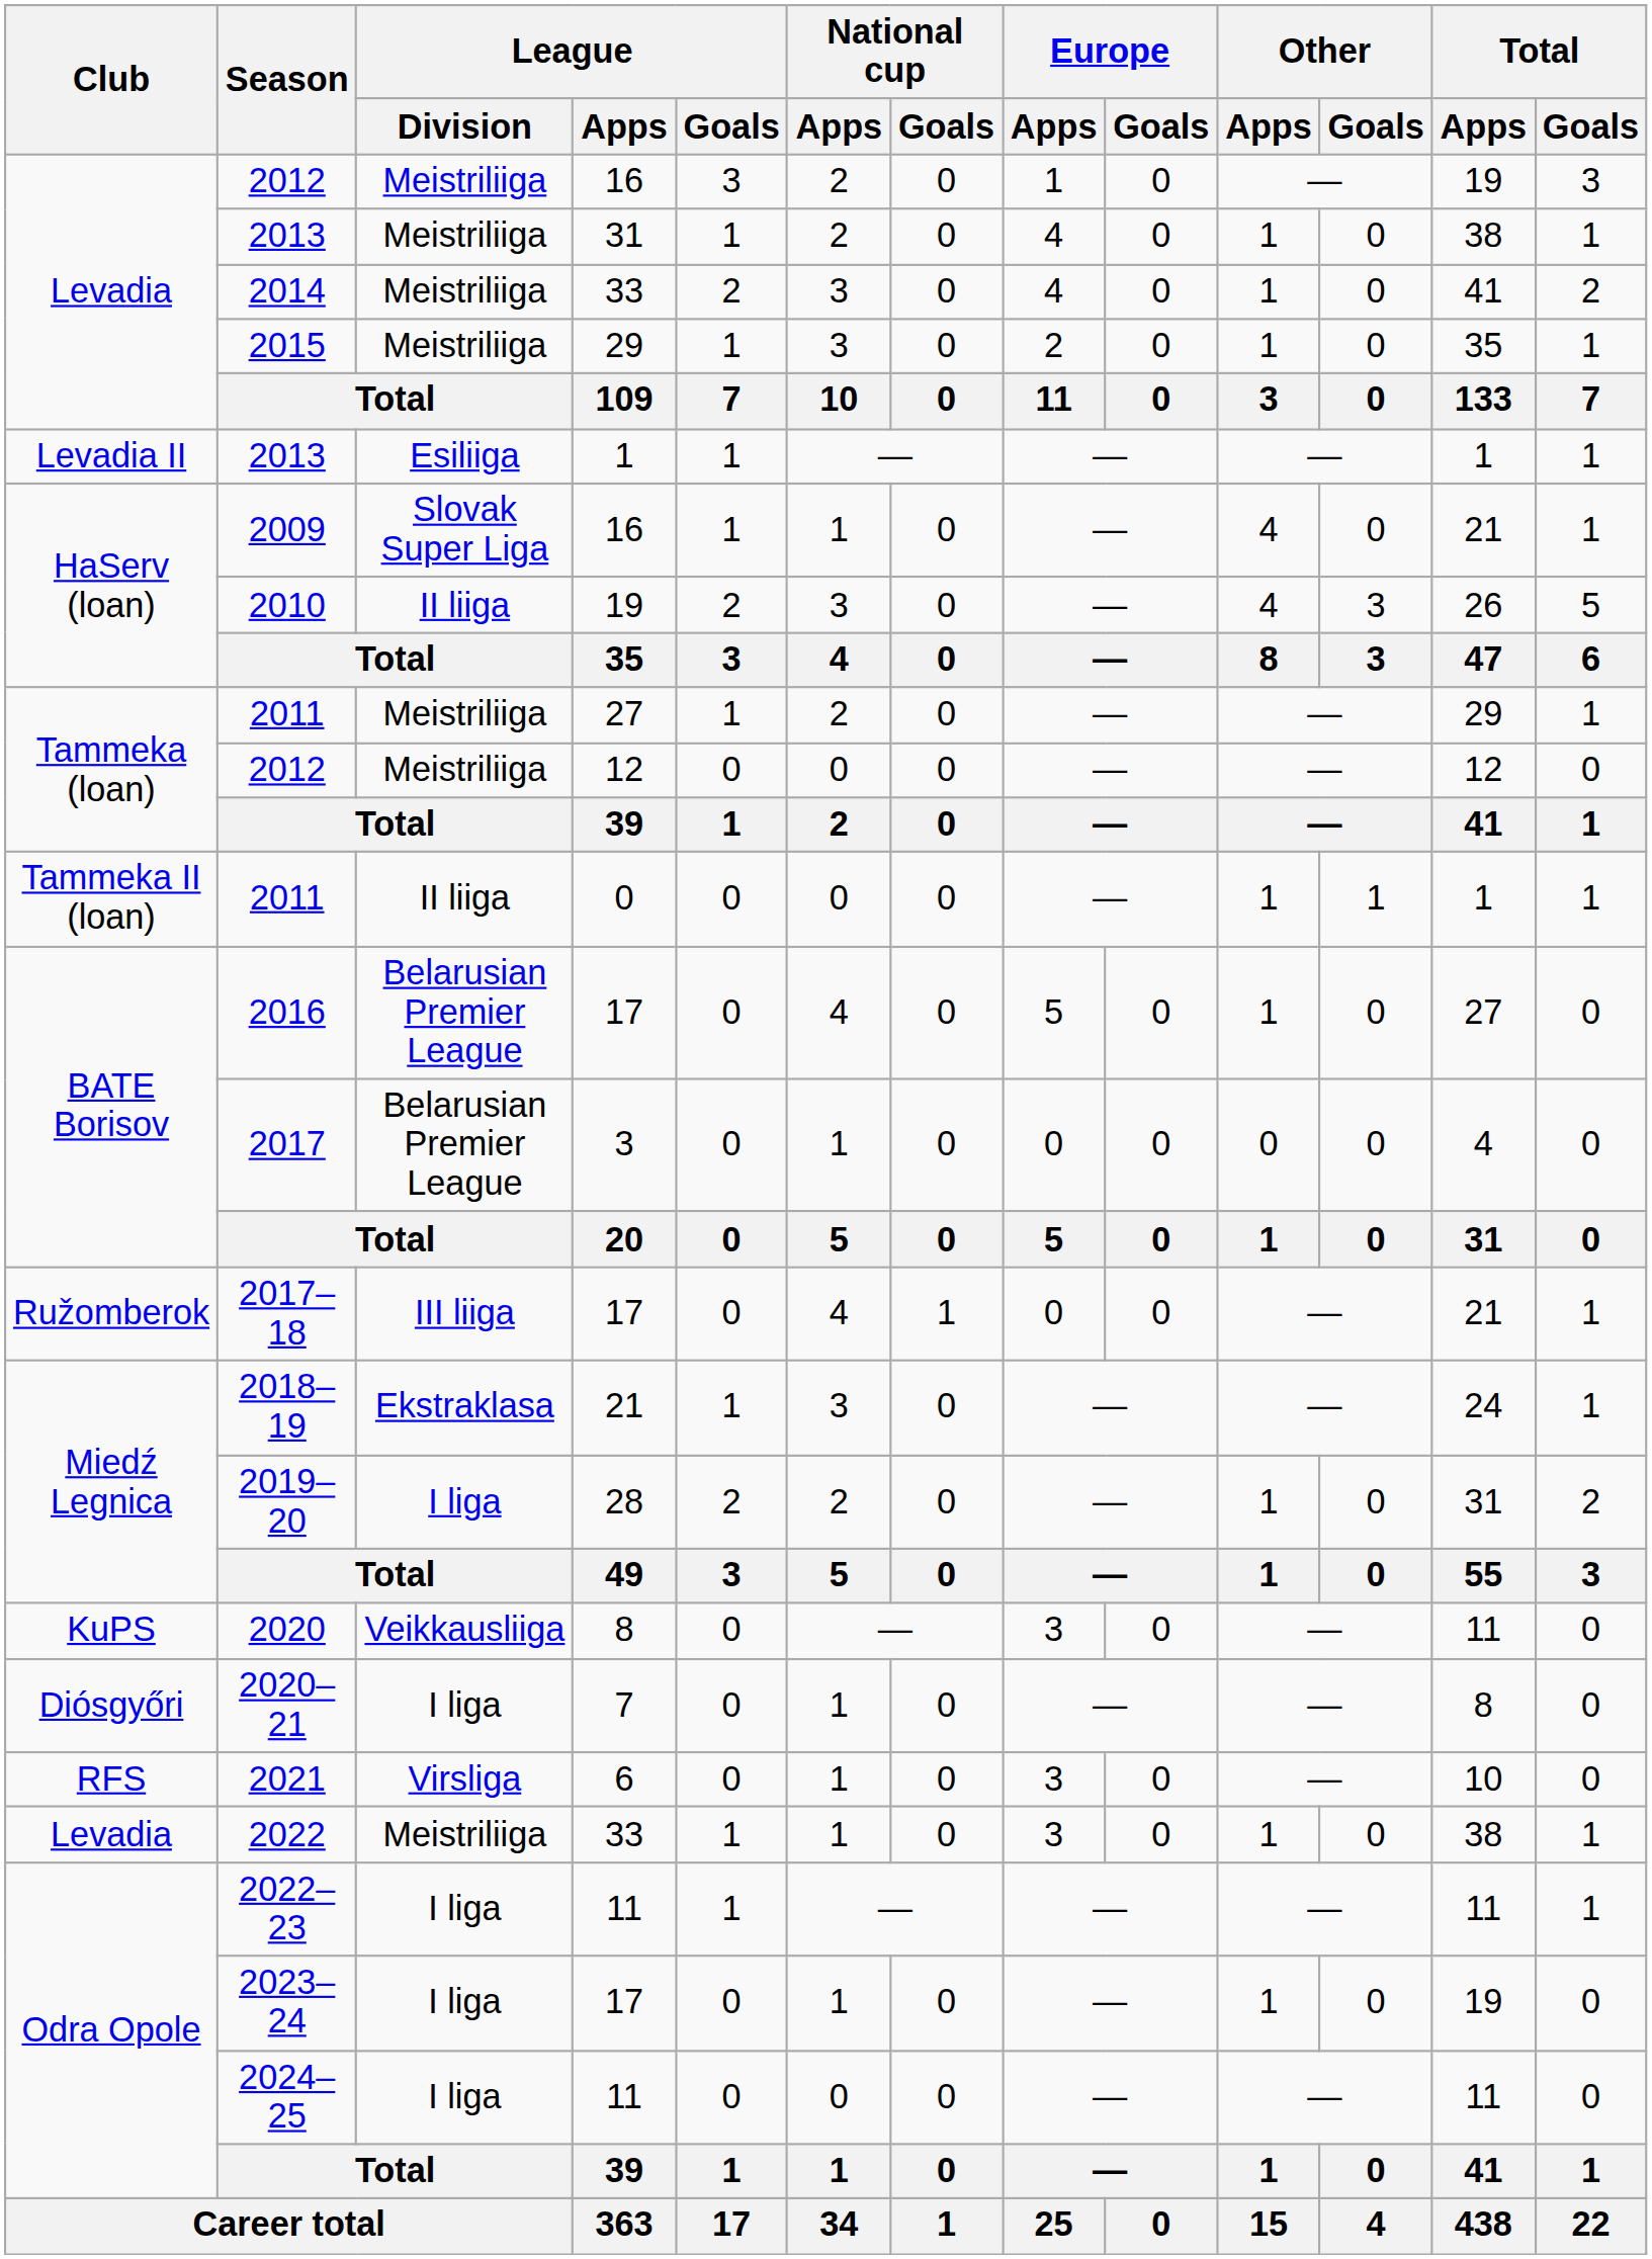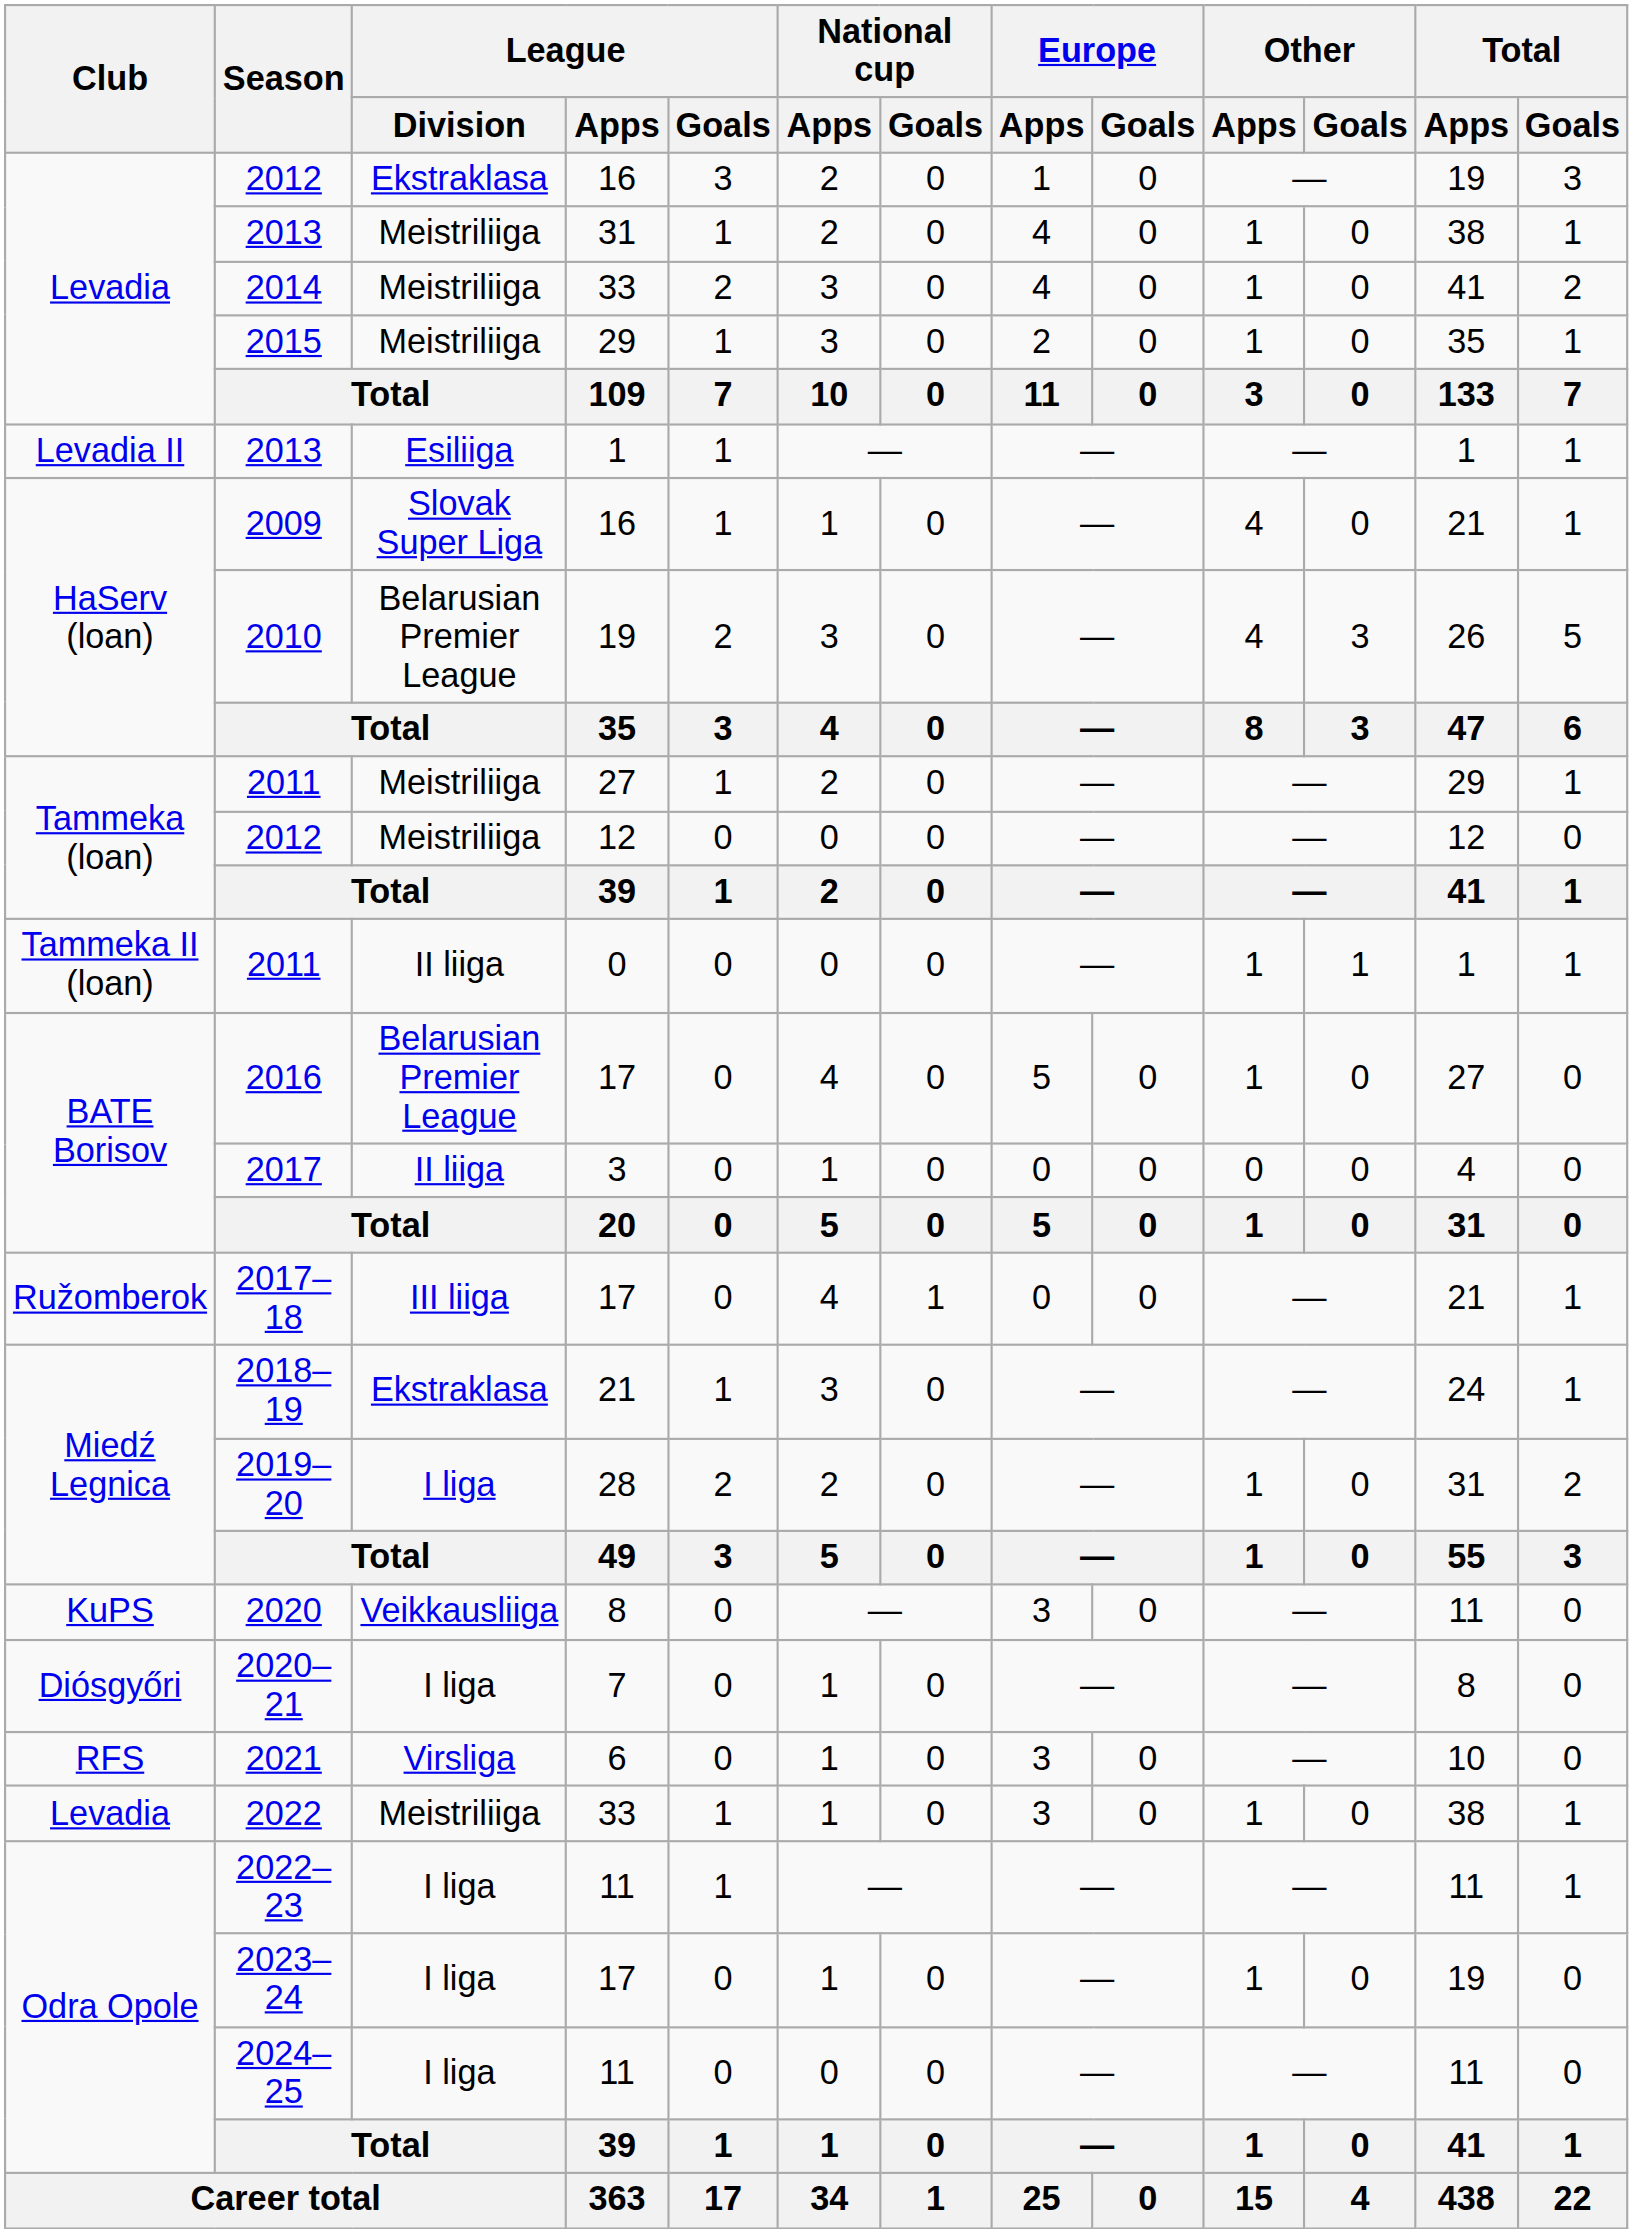 <table class="wikitable" style="text-align:center">
 <tr>
 <th rowspan=2>Club</th>
 <th rowspan=2>Season</th>
 <th colspan=3>League</th>
 <th colspan=2>National cup</th>
 <th colspan=2><a href='#'>Europe</a></th>
 <th colspan=2>Other</th>
 <th colspan=2>Total</th>
 </tr>
 <tr>
 <th>Division</th>
 <th>Apps</th>
 <th>Goals</th>
 <th>Apps</th>
 <th>Goals</th>
 <th>Apps</th>
 <th>Goals</th>
 <th>Apps</th>
 <th>Goals</th>
 <th>Apps</th>
 <th>Goals</th>
 </tr>
 <tr>
 <td rowspan=5><a href='#'>Levadia</a></td>
 <td><a href='#'>2012</a></td>
-<td><a href='#'>Meistriliiga</a></td>
+<td><a href='#'>Ekstraklasa</a></td>
 <td>16</td>
 <td>3</td>
 <td>2</td>
 <td>0</td>
 <td>1</td>
 <td>0</td>
 <td colspan=2>—</td>
 <td>19</td>
 <td>3</td>
 </tr>
 <tr>
 <td><a href='#'>2013</a></td>
 <td>Meistriliiga</td>
 <td>31</td>
 <td>1</td>
 <td>2</td>
 <td>0</td>
 <td>4</td>
 <td>0</td>
 <td>1</td>
 <td>0</td>
 <td>38</td>
 <td>1</td>
 </tr>
 <tr>
 <td><a href='#'>2014</a></td>
 <td>Meistriliiga</td>
 <td>33</td>
 <td>2</td>
 <td>3</td>
 <td>0</td>
 <td>4</td>
 <td>0</td>
 <td>1</td>
 <td>0</td>
 <td>41</td>
 <td>2</td>
 </tr>
 <tr>
 <td><a href='#'>2015</a></td>
 <td>Meistriliiga</td>
 <td>29</td>
 <td>1</td>
 <td>3</td>
 <td>0</td>
 <td>2</td>
 <td>0</td>
 <td>1</td>
 <td>0</td>
 <td>35</td>
 <td>1</td>
 </tr>
 <tr>
 <th colspan=2>Total</th>
 <th>109</th>
 <th>7</th>
 <th>10</th>
 <th>0</th>
 <th>11</th>
 <th>0</th>
 <th>3</th>
 <th>0</th>
 <th>133</th>
 <th>7</th>
 </tr>
 <tr>
 <td><a href='#'>Levadia II</a></td>
 <td><a href='#'>2013</a></td>
 <td><a href='#'>Esiliiga</a></td>
 <td>1</td>
 <td>1</td>
 <td colspan=2>—</td>
 <td colspan=2>—</td>
 <td colspan=2>—</td>
 <td>1</td>
 <td>1</td>
 </tr>
 <tr>
 <td rowspan=3><a href='#'>HaServ</a> (loan)</td>
 <td><a href='#'>2009</a></td>
 <td><a href='#'>Slovak Super Liga</a></td>
 <td>16</td>
 <td>1</td>
 <td>1</td>
 <td>0</td>
 <td colspan=2>—</td>
 <td>4</td>
 <td>0</td>
 <td>21</td>
 <td>1</td>
 </tr>
 <tr>
 <td><a href='#'>2010</a></td>
-<td><a href='#'>II liiga</a></td>
+<td>Belarusian Premier League</td>
 <td>19</td>
 <td>2</td>
 <td>3</td>
 <td>0</td>
 <td colspan=2>—</td>
 <td>4</td>
 <td>3</td>
 <td>26</td>
 <td>5</td>
 </tr>
 <tr>
 <th colspan=2>Total</th>
 <th>35</th>
 <th>3</th>
 <th>4</th>
 <th>0</th>
 <th colspan=2>—</th>
 <th>8</th>
 <th>3</th>
 <th>47</th>
 <th>6</th>
 </tr>
 <tr>
 <td rowspan=3><a href='#'>Tammeka</a> (loan)</td>
 <td><a href='#'>2011</a></td>
 <td>Meistriliiga</td>
 <td>27</td>
 <td>1</td>
 <td>2</td>
 <td>0</td>
 <td colspan=2>—</td>
 <td colspan=2>—</td>
 <td>29</td>
 <td>1</td>
 </tr>
 <tr>
 <td><a href='#'>2012</a></td>
 <td>Meistriliiga</td>
 <td>12</td>
 <td>0</td>
 <td>0</td>
 <td>0</td>
 <td colspan=2>—</td>
 <td colspan=2>—</td>
 <td>12</td>
 <td>0</td>
 </tr>
 <tr>
 <th colspan=2>Total</th>
 <th>39</th>
 <th>1</th>
 <th>2</th>
 <th>0</th>
 <th colspan=2>—</th>
 <th colspan=2>—</th>
 <th>41</th>
 <th>1</th>
 </tr>
 <tr>
 <td><a href='#'>Tammeka II</a> (loan)</td>
 <td><a href='#'>2011</a></td>
 <td>II liiga</td>
 <td>0</td>
 <td>0</td>
 <td>0</td>
 <td>0</td>
 <td colspan=2>—</td>
 <td>1</td>
 <td>1</td>
 <td>1</td>
 <td>1</td>
 </tr>
 <tr>
 <td rowspan=3><a href='#'>BATE Borisov</a></td>
 <td><a href='#'>2016</a></td>
 <td><a href='#'>Belarusian Premier League</a></td>
 <td>17</td>
 <td>0</td>
 <td>4</td>
 <td>0</td>
 <td>5</td>
 <td>0</td>
 <td>1</td>
 <td>0</td>
 <td>27</td>
 <td>0</td>
 </tr>
 <tr>
 <td><a href='#'>2017</a></td>
-<td>Belarusian Premier League</td>
+<td><a href='#'>II liiga</a></td>
 <td>3</td>
 <td>0</td>
 <td>1</td>
 <td>0</td>
 <td>0</td>
 <td>0</td>
 <td>0</td>
 <td>0</td>
 <td>4</td>
 <td>0</td>
 </tr>
 <tr>
 <th colspan=2>Total</th>
 <th>20</th>
 <th>0</th>
 <th>5</th>
 <th>0</th>
 <th>5</th>
 <th>0</th>
 <th>1</th>
 <th>0</th>
 <th>31</th>
 <th>0</th>
 </tr>
 <tr>
 <td><a href='#'>Ružomberok</a></td>
 <td><a href='#'>2017–18</a></td>
 <td><a href='#'>III liiga</a></td>
 <td>17</td>
 <td>0</td>
 <td>4</td>
 <td>1</td>
 <td>0</td>
 <td>0</td>
 <td colspan=2>—</td>
 <td>21</td>
 <td>1</td>
 </tr>
 <tr>
 <td rowspan=3><a href='#'>Miedź Legnica</a></td>
 <td><a href='#'>2018–19</a></td>
 <td><a href='#'>Ekstraklasa</a></td>
 <td>21</td>
 <td>1</td>
 <td>3</td>
 <td>0</td>
 <td colspan=2>—</td>
 <td colspan=2>—</td>
 <td>24</td>
 <td>1</td>
 </tr>
 <tr>
 <td><a href='#'>2019–20</a></td>
 <td><a href='#'>I liga</a></td>
 <td>28</td>
 <td>2</td>
 <td>2</td>
 <td>0</td>
 <td colspan=2>—</td>
 <td>1</td>
 <td>0</td>
 <td>31</td>
 <td>2</td>
 </tr>
 <tr>
 <th colspan=2>Total</th>
 <th>49</th>
 <th>3</th>
 <th>5</th>
 <th>0</th>
 <th colspan=2>—</th>
 <th>1</th>
 <th>0</th>
 <th>55</th>
 <th>3</th>
 </tr>
 <tr>
 <td><a href='#'>KuPS</a></td>
 <td><a href='#'>2020</a></td>
 <td><a href='#'>Veikkausliiga</a></td>
 <td>8</td>
 <td>0</td>
 <td colspan=2>—</td>
 <td>3</td>
 <td>0</td>
 <td colspan=2>—</td>
 <td>11</td>
 <td>0</td>
 </tr>
 <tr>
 <td><a href='#'>Diósgyőri</a></td>
 <td><a href='#'>2020–21</a></td>
 <td>I liga</td>
 <td>7</td>
 <td>0</td>
 <td>1</td>
 <td>0</td>
 <td colspan=2>—</td>
 <td colspan=2>—</td>
 <td>8</td>
 <td>0</td>
 </tr>
 <tr>
 <td><a href='#'>RFS</a></td>
 <td><a href='#'>2021</a></td>
 <td><a href='#'>Virsliga</a></td>
 <td>6</td>
 <td>0</td>
 <td>1</td>
 <td>0</td>
 <td>3</td>
 <td>0</td>
 <td colspan=2>—</td>
 <td>10</td>
 <td>0</td>
 </tr>
 <tr>
 <td><a href='#'>Levadia</a></td>
 <td><a href='#'>2022</a></td>
 <td>Meistriliiga</td>
 <td>33</td>
 <td>1</td>
 <td>1</td>
 <td>0</td>
 <td>3</td>
 <td>0</td>
 <td>1</td>
 <td>0</td>
 <td>38</td>
 <td>1</td>
 </tr>
 <tr>
 <td rowspan=4><a href='#'>Odra Opole</a></td>
 <td><a href='#'>2022–23</a></td>
 <td>I liga</td>
 <td>11</td>
 <td>1</td>
 <td colspan=2>—</td>
 <td colspan=2>—</td>
 <td colspan=2>—</td>
 <td>11</td>
 <td>1</td>
 </tr>
 <tr>
 <td><a href='#'>2023–24</a></td>
 <td>I liga</td>
 <td>17</td>
 <td>0</td>
 <td>1</td>
 <td>0</td>
 <td colspan=2>—</td>
 <td>1</td>
 <td>0</td>
 <td>19</td>
 <td>0</td>
 </tr>
 <tr>
 <td><a href='#'>2024–25</a></td>
 <td>I liga</td>
 <td>11</td>
 <td>0</td>
 <td>0</td>
 <td>0</td>
 <td colspan=2>—</td>
 <td colspan=2>—</td>
 <td>11</td>
 <td>0</td>
 </tr>
 <tr>
 <th colspan=2>Total</th>
 <th>39</th>
 <th>1</th>
 <th>1</th>
 <th>0</th>
 <th colspan=2>—</th>
 <th>1</th>
 <th>0</th>
 <th>41</th>
 <th>1</th>
 </tr>
 <tr>
 <th colspan=3>Career total</th>
 <th>363</th>
 <th>17</th>
 <th>34</th>
 <th>1</th>
 <th>25</th>
 <th>0</th>
 <th>15</th>
 <th>4</th>
 <th>438</th>
 <th>22</th>
 </tr>
 </table>
